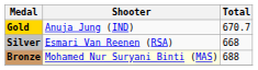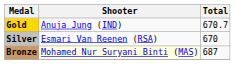 <table class="wikitable">
 <tr>
 <th>Medal</th>
 <th>Shooter</th>
 <th>Total</th>
 </tr>
 <tr>
 <td rowspan="1" bgcolor="gold"><strong>Gold</strong></td>
 <td> <a href='#'>Anuja Jung</a> (<a href='#'>IND</a>)</td>
 <td>670.7</td>
 </tr>
 <tr>
 <td rowspan="1" bgcolor="silver"><strong>Silver</strong></td>
 <td> <a href='#'>Esmari Van Reenen</a> (<a href='#'>RSA</a>)</td>
-<td>668</td>
+<td>670</td>
 </tr>
 <tr>
 <td rowspan="1" bgcolor="cc9966"><strong>Bronze</strong></td>
 <td style="background: lightyellow;"> <a href='#'>Mohamed Nur Suryani Binti</a> (<a href='#'>MAS</a>)</td>
-<td>688</td>
+<td>687</td>
 </tr>
 <tr>
 </tr>
 </table>
